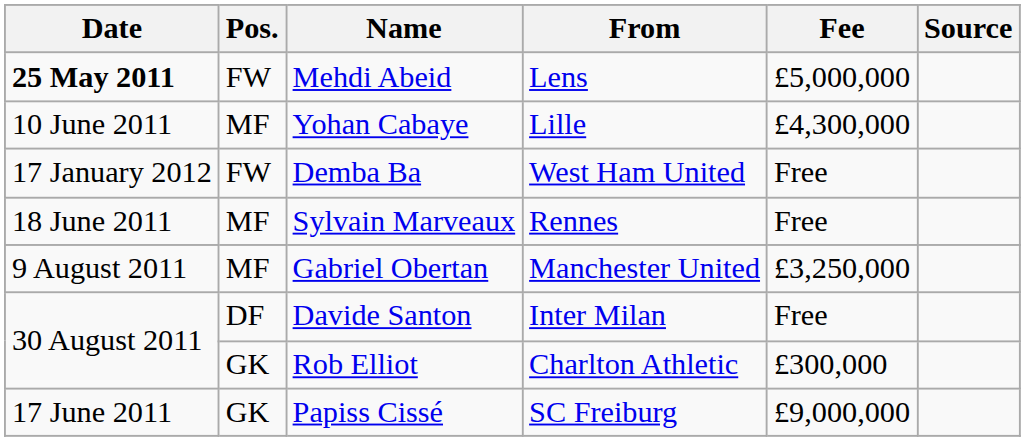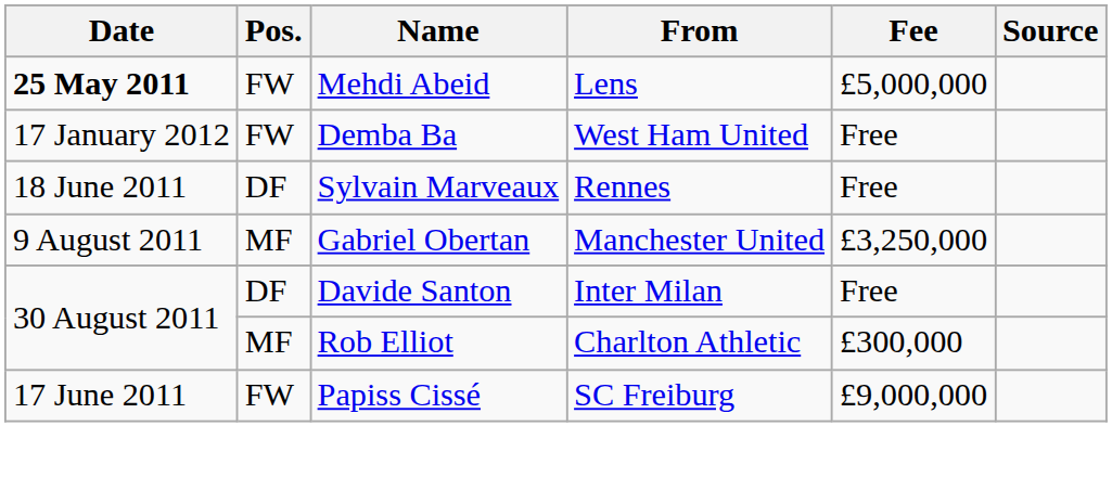 <table class="wikitable">
 <tr>
 <th>Date</th>
 <th>Pos.</th>
 <th>Name</th>
 <th>From</th>
 <th>Fee</th>
 <th>Source</th>
 </tr>
 <tr>
 <td><strong>25 May 2011</strong></td>
 <td>FW</td>
 <td> <a href='#'>Mehdi Abeid</a></td>
 <td> <a href='#'>Lens</a></td>
 <td>£5,000,000</td>
 <td></td>
 </tr>
 <tr>
-<td>10 June 2011</td>
-<td>MF</td>
-<td> <a href='#'>Yohan Cabaye</a></td>
-<td> <a href='#'>Lille</a></td>
-<td>£4,300,000</td>
-<td></td>
-</tr>
-<tr>
 <td>17 January 2012</td>
 <td>FW</td>
 <td> <a href='#'>Demba Ba</a></td>
 <td> <a href='#'>West Ham United</a></td>
 <td>Free</td>
 <td></td>
 </tr>
 <tr>
 <td>18 June 2011</td>
-<td>MF</td>
+<td>DF</td>
 <td> <a href='#'>Sylvain Marveaux</a></td>
 <td> <a href='#'>Rennes</a></td>
 <td>Free</td>
 <td></td>
 </tr>
 <tr>
 <td>9 August 2011</td>
 <td>MF</td>
 <td> <a href='#'>Gabriel Obertan</a></td>
 <td> <a href='#'>Manchester United</a></td>
 <td>£3,250,000</td>
 <td></td>
 </tr>
 <tr>
 <td rowspan=2>30 August 2011</td>
 <td>DF</td>
 <td> <a href='#'>Davide Santon</a></td>
 <td> <a href='#'>Inter Milan</a></td>
 <td>Free</td>
 <td></td>
 </tr>
 <tr>
-<td>GK</td>
+<td>MF</td>
 <td> <a href='#'>Rob Elliot</a></td>
 <td> <a href='#'>Charlton Athletic</a></td>
 <td>£300,000</td>
 <td></td>
 </tr>
 <tr>
 <td>17 June 2011</td>
-<td>GK</td>
+<td>FW</td>
 <td> <a href='#'>Papiss Cissé</a></td>
 <td> <a href='#'>SC Freiburg</a></td>
 <td>£9,000,000</td>
 <td></td>
 </tr>
 </table>
